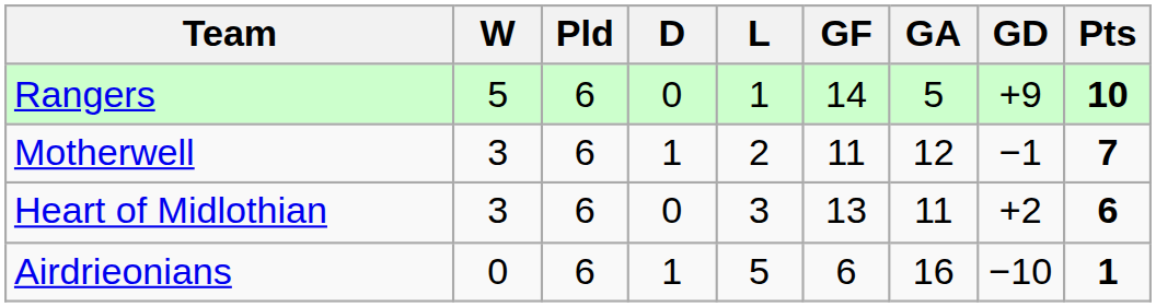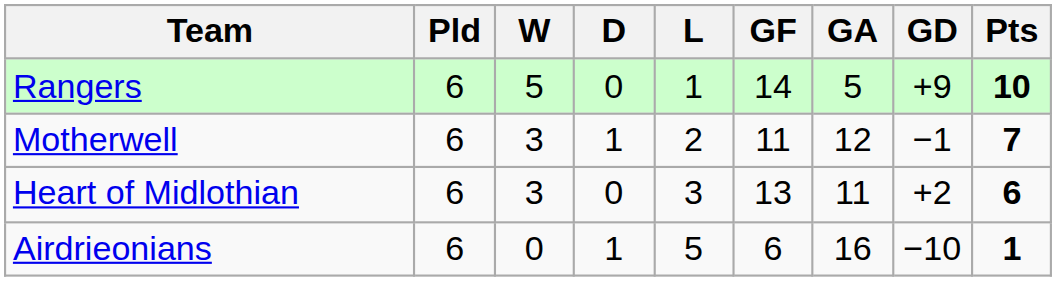 <table class="wikitable" style="text-align: center;">
 <tr>
 <th width=185>Team</th>
+<th width=30>Pld</th>
 <th width=30>W</th>
-<th width=30>Pld</th>
 <th width=30>D</th>
 <th width=30>L</th>
 <th width=30>GF</th>
 <th width=30>GA</th>
 <th width=30>GD</th>
 <th width=30>Pts</th>
 </tr>
 <tr bgcolor=#ccffcc>
 <td align=left><a href='#'>Rangers</a></td>
+<td>6</td>
 <td>5</td>
-<td>6</td>
 <td>0</td>
 <td>1</td>
 <td>14</td>
 <td>5</td>
 <td>+9</td>
 <td><strong>10</strong></td>
 </tr>
 <tr>
 <td align=left><a href='#'>Motherwell</a></td>
+<td>6</td>
 <td>3</td>
-<td>6</td>
 <td>1</td>
 <td>2</td>
 <td>11</td>
 <td>12</td>
 <td>−1</td>
 <td><strong>7</strong></td>
 </tr>
 <tr>
 <td align=left><a href='#'>Heart of Midlothian</a></td>
+<td>6</td>
 <td>3</td>
-<td>6</td>
 <td>0</td>
 <td>3</td>
 <td>13</td>
 <td>11</td>
 <td>+2</td>
 <td><strong>6</strong></td>
 </tr>
 <tr>
 <td align=left><a href='#'>Airdrieonians</a></td>
+<td>6</td>
 <td>0</td>
-<td>6</td>
 <td>1</td>
 <td>5</td>
 <td>6</td>
 <td>16</td>
 <td>−10</td>
 <td><strong>1</strong></td>
 </tr>
 </table>
